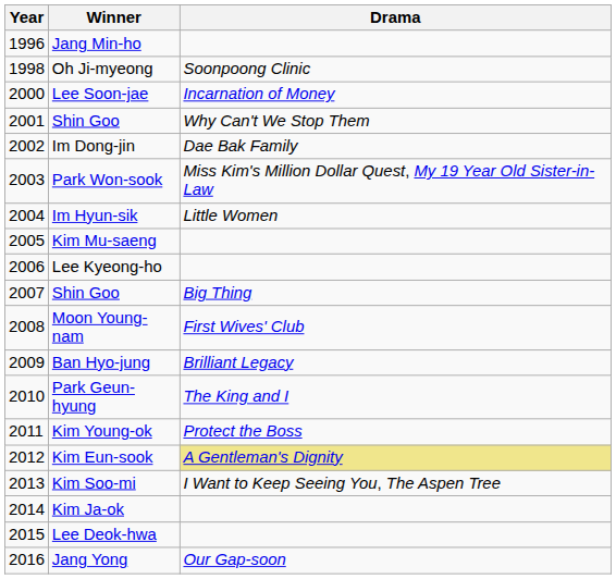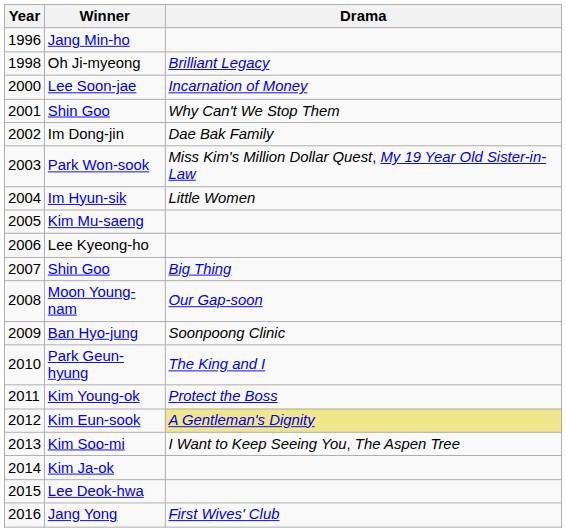 <table class="wikitable" style="width:600px">
 <tr>
 <th width=10>Year</th>
 <th>Winner</th>
 <th>Drama</th>
 </tr>
 <tr>
 <td>1996</td>
 <td><a href='#'>Jang Min-ho</a></td>
 <td></td>
 </tr>
 <tr>
 <td>1998</td>
 <td>Oh Ji-myeong</td>
-<td><em>Soonpoong Clinic</em></td>
+<td><em><a href='#'>Brilliant Legacy</a></em></td>
 </tr>
 <tr>
 <td>2000</td>
 <td><a href='#'>Lee Soon-jae</a></td>
 <td><em><a href='#'>Incarnation of Money</a></em></td>
 </tr>
 <tr>
 <td>2001</td>
 <td><a href='#'>Shin Goo</a></td>
 <td><em>Why Can't We Stop Them</em></td>
 </tr>
 <tr>
 <td>2002</td>
 <td>Im Dong-jin</td>
 <td><em>Dae Bak Family</em></td>
 </tr>
 <tr>
 <td>2003</td>
 <td><a href='#'>Park Won-sook</a></td>
 <td><em>Miss Kim's Million Dollar Quest</em>, <em><a href='#'>My 19 Year Old Sister-in-Law</a></em></td>
 </tr>
 <tr>
 <td>2004</td>
 <td><a href='#'>Im Hyun-sik</a></td>
 <td><em>Little Women</em></td>
 </tr>
 <tr>
 <td>2005</td>
 <td><a href='#'>Kim Mu-saeng</a></td>
 <td></td>
 </tr>
 <tr>
 <td>2006</td>
 <td>Lee Kyeong-ho </td>
 <td></td>
 </tr>
 <tr>
 <td>2007</td>
 <td><a href='#'>Shin Goo</a></td>
 <td><em><a href='#'>Big Thing</a></em></td>
 </tr>
 <tr>
 <td>2008</td>
 <td><a href='#'>Moon Young-nam</a></td>
-<td><em><a href='#'>First Wives' Club</a></em></td>
+<td><em><a href='#'>Our Gap-soon</a></em></td>
 </tr>
 <tr>
 <td>2009</td>
 <td><a href='#'>Ban Hyo-jung</a></td>
-<td><em><a href='#'>Brilliant Legacy</a></em></td>
+<td><em>Soonpoong Clinic</em></td>
 </tr>
 <tr>
 <td>2010</td>
 <td><a href='#'>Park Geun-hyung</a></td>
 <td><em><a href='#'>The King and I</a></em></td>
 </tr>
 <tr>
 <td>2011</td>
 <td><a href='#'>Kim Young-ok</a></td>
 <td><em><a href='#'>Protect the Boss</a></em></td>
 </tr>
 <tr>
 <td>2012</td>
 <td><a href='#'>Kim Eun-sook</a></td>
 <td style="background: khaki;"><em><a href='#'>A Gentleman's Dignity</a></em></td>
 </tr>
 <tr>
 <td>2013</td>
 <td><a href='#'>Kim Soo-mi</a></td>
 <td><em>I Want to Keep Seeing You</em>, <em>The Aspen Tree</em></td>
 </tr>
 <tr>
 <td>2014</td>
 <td><a href='#'>Kim Ja-ok</a></td>
 <td></td>
 </tr>
 <tr>
 <td>2015</td>
 <td><a href='#'>Lee Deok-hwa</a></td>
 <td></td>
 </tr>
 <tr>
 <td>2016</td>
 <td><a href='#'>Jang Yong</a></td>
-<td><em><a href='#'>Our Gap-soon</a></em></td>
+<td><em><a href='#'>First Wives' Club</a></em></td>
 </tr>
 </table>
